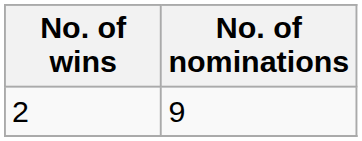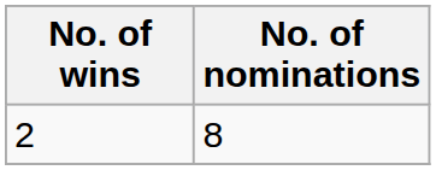 <table class="wikitable">
 <tr style="background:#ebf5ff;">
 <th style="width:75px;">No. of wins</th>
 <th style="width:75px;">No. of nominations</th>
 </tr>
 <tr>
 <td>2</td>
-<td>9</td>
+<td>8</td>
 </tr>
 <tr>
 </tr>
 </table>
